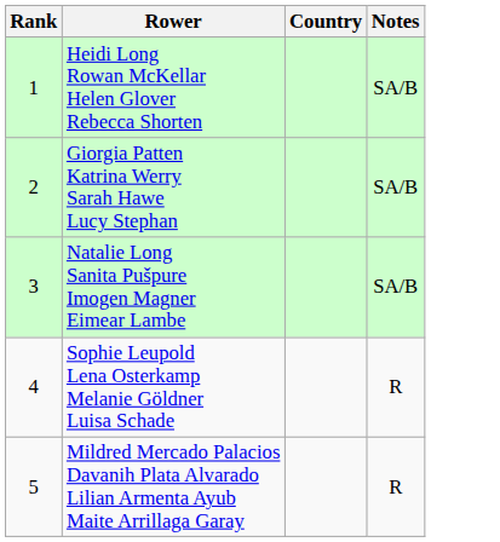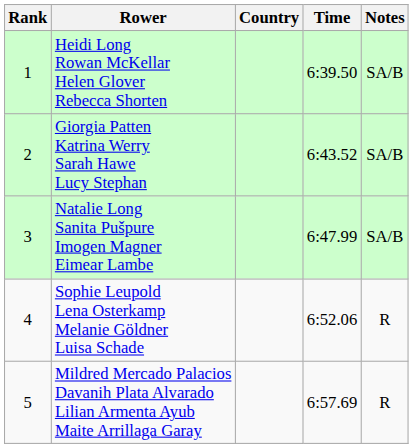 <table class="wikitable" style="text-align:center">
 <tr>
 <th>Rank</th>
 <th>Rower</th>
 <th>Country</th>
+<th>Time</th>
 <th>Notes</th>
 </tr>
 <tr bgcolor=ccffcc>
 <td>1</td>
 <td align="left"><a href='#'>Heidi Long</a><br><a href='#'>Rowan McKellar</a><br><a href='#'>Helen Glover</a><br><a href='#'>Rebecca Shorten</a></td>
 <td align="left"></td>
+<td>6:39.50</td>
 <td>SA/B</td>
 </tr>
 <tr bgcolor=ccffcc>
 <td>2</td>
 <td align="left"><a href='#'>Giorgia Patten</a><br><a href='#'>Katrina Werry</a><br><a href='#'>Sarah Hawe</a><br><a href='#'>Lucy Stephan</a></td>
 <td align="left"></td>
+<td>6:43.52</td>
 <td>SA/B</td>
 </tr>
 <tr bgcolor=ccffcc>
 <td>3</td>
 <td align="left"><a href='#'>Natalie Long</a><br><a href='#'>Sanita Pušpure</a><br><a href='#'>Imogen Magner</a><br><a href='#'>Eimear Lambe</a></td>
 <td align="left"></td>
+<td>6:47.99</td>
 <td>SA/B</td>
 </tr>
 <tr>
 <td>4</td>
 <td align="left"><a href='#'>Sophie Leupold</a><br><a href='#'>Lena Osterkamp</a><br><a href='#'>Melanie Göldner</a><br><a href='#'>Luisa Schade</a></td>
 <td align="left"></td>
+<td>6:52.06</td>
 <td>R</td>
 </tr>
 <tr>
 <td>5</td>
 <td align="left"><a href='#'>Mildred Mercado Palacios</a><br><a href='#'>Davanih Plata Alvarado</a><br><a href='#'>Lilian Armenta Ayub</a><br><a href='#'>Maite Arrillaga Garay</a></td>
 <td align="left"></td>
+<td>6:57.69</td>
 <td>R</td>
 </tr>
 </table>
